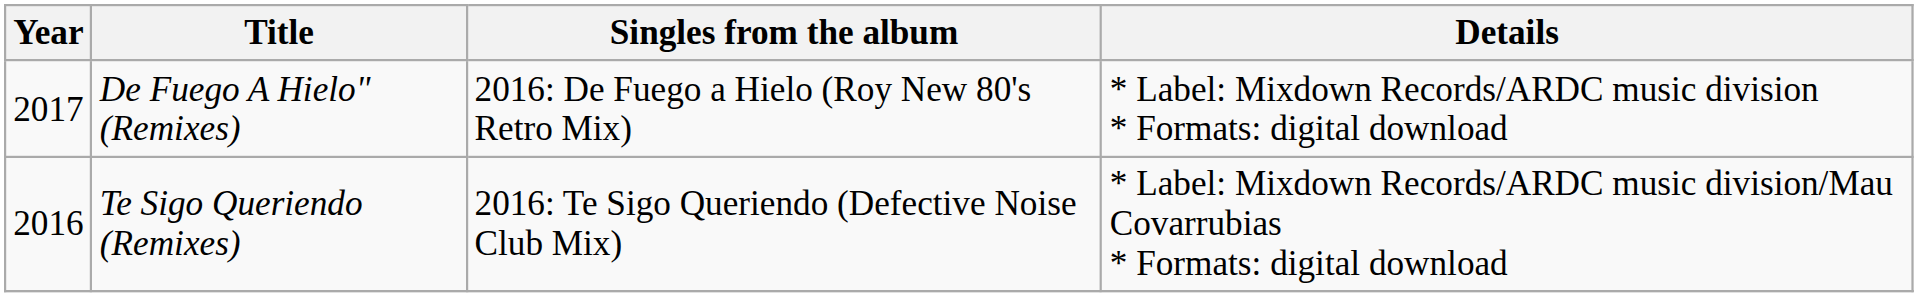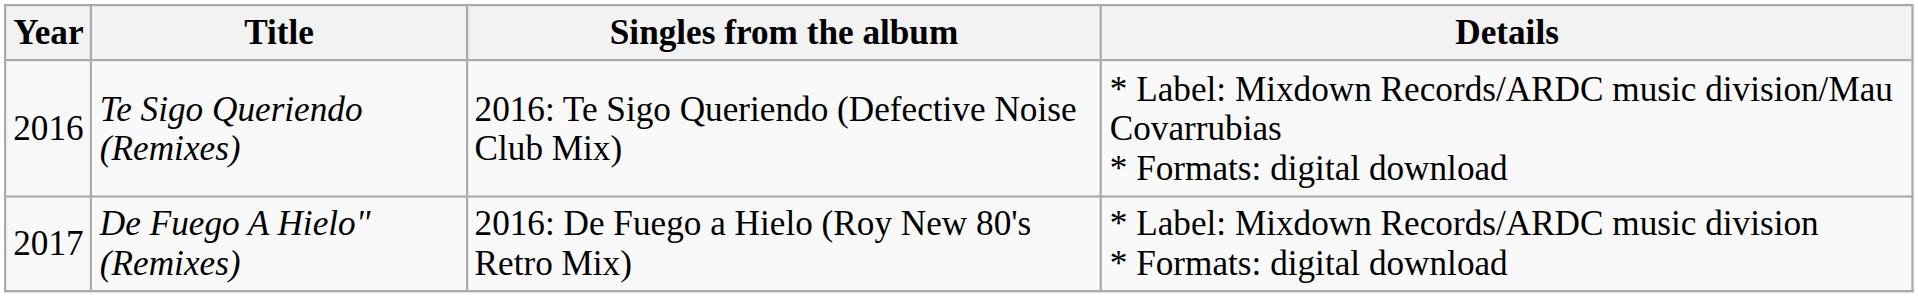 <table class="wikitable">
 <tr>
 <th>Year</th>
 <th><strong>Title</strong></th>
 <th><strong>Singles from the album</strong></th>
 <th>Details</th>
 </tr>
 <tr>
+<td>2016</td>
+<td><em>Te Sigo Queriendo (Remixes)</em></td>
+<td>2016: Te Sigo Queriendo (Defective Noise Club Mix)</td>
+<td>* Label: Mixdown Records/ARDC music division/Mau Covarrubias <br> * Formats: digital download</td>
+</tr>
+<tr>
 <td>2017</td>
 <td><em>De Fuego A Hielo" (Remixes)</em></td>
 <td>2016: De Fuego a Hielo (Roy New 80's Retro Mix)</td>
 <td>* Label: Mixdown Records/ARDC music division <br> * Formats: digital download</td>
 </tr>
 <tr>
-<td>2016</td>
-<td><em>Te Sigo Queriendo (Remixes)</em></td>
-<td>2016: Te Sigo Queriendo (Defective Noise Club Mix)</td>
-<td>* Label: Mixdown Records/ARDC music division/Mau Covarrubias <br> * Formats: digital download</td>
-</tr>
-<tr>
 </tr>
 </table>
